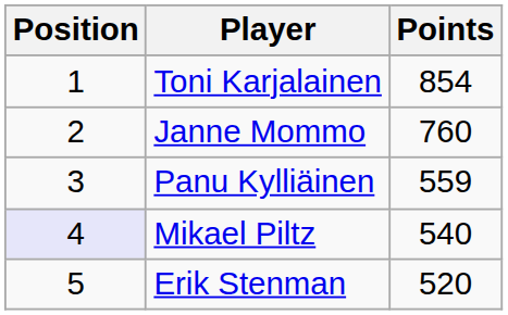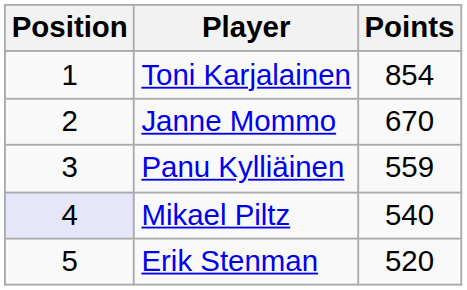 <table class=wikitable>
 <tr>
 <th>Position</th>
 <th>Player</th>
 <th>Points</th>
 </tr>
 <tr>
 <td align=center>1</td>
 <td> <a href='#'>Toni Karjalainen</a></td>
 <td align=center>854</td>
 </tr>
 <tr>
 <td align=center>2</td>
 <td> <a href='#'>Janne Mommo</a></td>
-<td align=center>760</td>
+<td align=center>670</td>
 </tr>
 <tr>
 <td align=center>3</td>
 <td> <a href='#'>Panu Kylliäinen</a></td>
 <td align=center>559</td>
 </tr>
 <tr>
 <td align=center style="background: lavender;">4</td>
 <td> <a href='#'>Mikael Piltz</a></td>
 <td align=center>540</td>
 </tr>
 <tr>
 <td align=center>5</td>
 <td> <a href='#'>Erik Stenman</a></td>
 <td align=center>520</td>
 </tr>
 </table>
